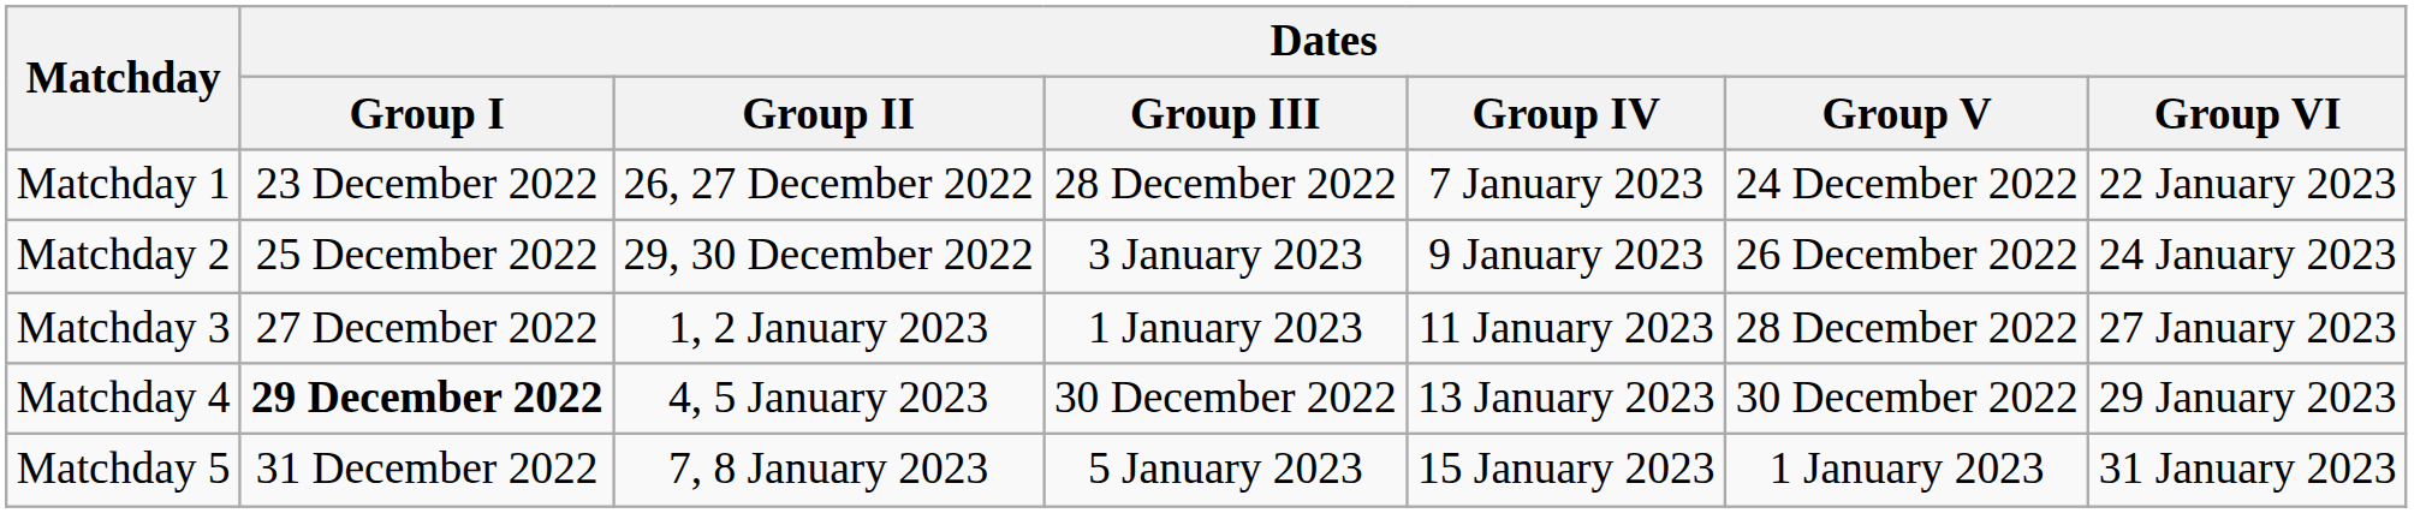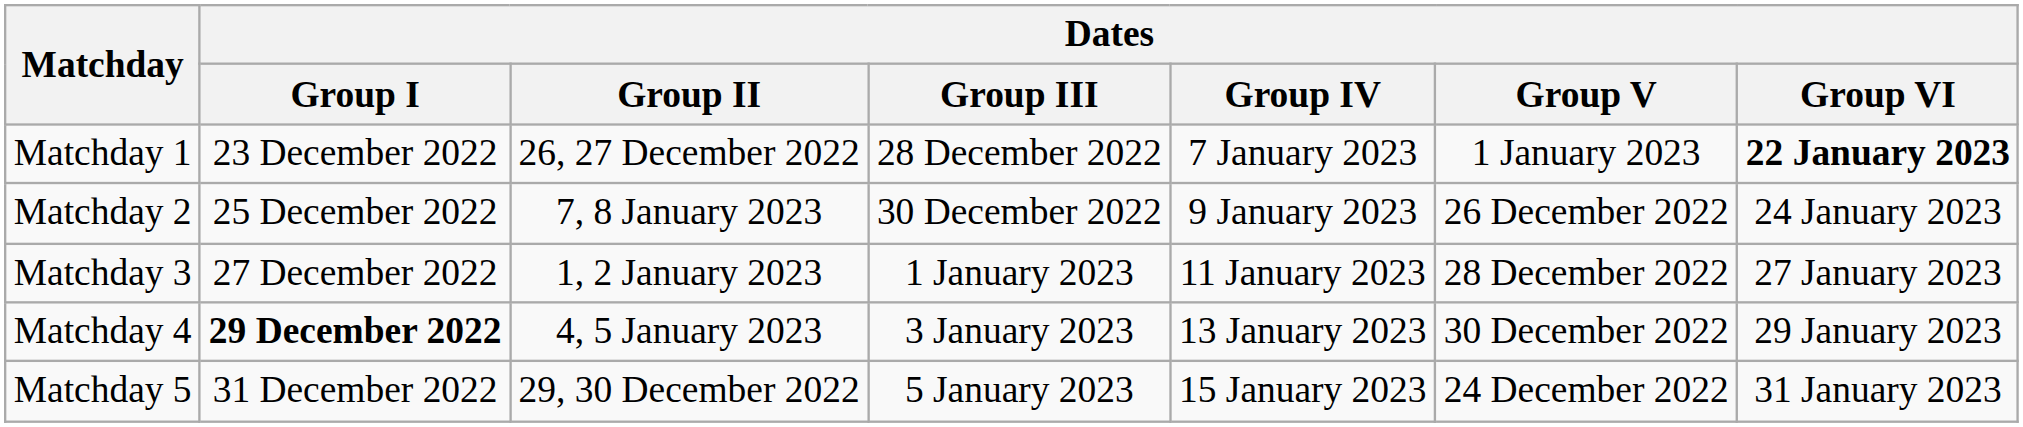 <table class="wikitable" style="text-align:center">
 <tr>
 <th rowspan="2">Matchday</th>
 <th colspan="6">Dates</th>
 </tr>
 <tr>
 <th>Group I</th>
 <th>Group II</th>
 <th>Group III</th>
 <th>Group IV</th>
 <th>Group V</th>
 <th>Group VI</th>
 </tr>
 <tr>
 <td>Matchday 1</td>
 <td>23 December 2022</td>
 <td>26, 27 December 2022</td>
 <td>28 December 2022</td>
 <td>7 January 2023</td>
-<td>24 December 2022</td>
-<td>22 January 2023</td>
+<td>1 January 2023</td>
+<td><strong>22 January 2023</strong></td>
 </tr>
 <tr>
 <td>Matchday 2</td>
 <td>25 December 2022</td>
-<td>29, 30 December 2022</td>
-<td>3 January 2023</td>
+<td>7, 8 January 2023</td>
+<td>30 December 2022</td>
 <td>9 January 2023</td>
 <td>26 December 2022</td>
 <td>24 January 2023</td>
 </tr>
 <tr>
 <td>Matchday 3</td>
 <td>27 December 2022</td>
 <td>1, 2 January 2023</td>
 <td>1 January 2023</td>
 <td>11 January 2023</td>
 <td>28 December 2022</td>
 <td>27 January 2023</td>
 </tr>
 <tr>
 <td>Matchday 4</td>
 <td><strong>29 December 2022</strong></td>
 <td>4, 5 January 2023</td>
-<td>30 December 2022</td>
+<td>3 January 2023</td>
 <td>13 January 2023</td>
 <td>30 December 2022</td>
 <td>29 January 2023</td>
 </tr>
 <tr>
 <td>Matchday 5</td>
 <td>31 December 2022</td>
-<td>7, 8 January 2023</td>
+<td>29, 30 December 2022</td>
 <td>5 January 2023</td>
 <td>15 January 2023</td>
-<td>1 January 2023</td>
+<td>24 December 2022</td>
 <td>31 January 2023</td>
 </tr>
 </table>
